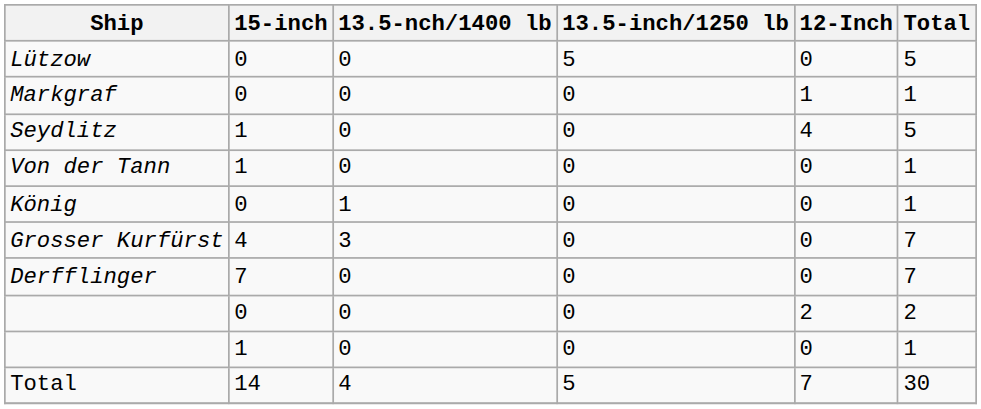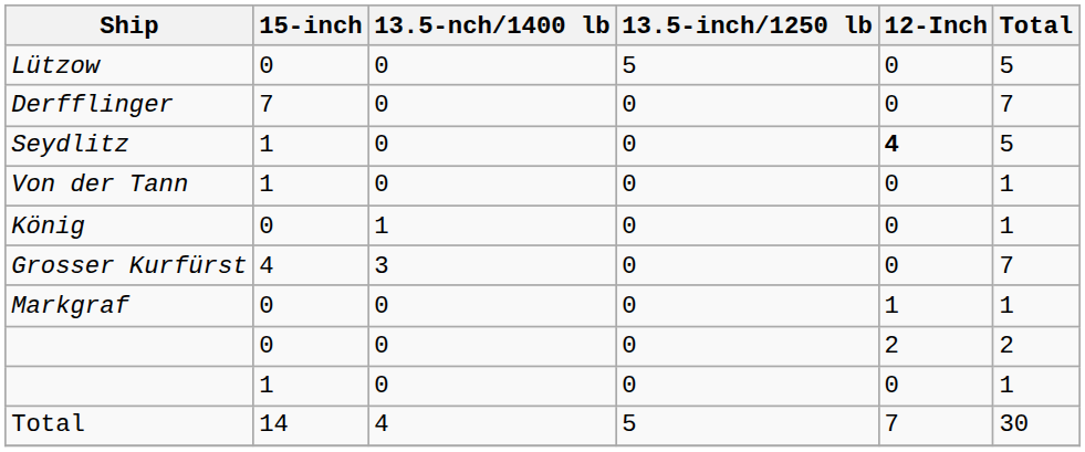 <table class="wikitable">
 <tr>
 <th>Ship</th>
 <th>15-inch</th>
 <th>13.5-nch/1400 lb</th>
 <th>13.5-inch/1250 lb</th>
 <th>12-Inch</th>
 <th>Total</th>
 </tr>
 <tr>
 <td><em>Lützow</em></td>
 <td>0</td>
 <td>0</td>
 <td>5</td>
 <td>0</td>
 <td>5</td>
 </tr>
 <tr>
-<td><em>Markgraf</em></td>
+<td><em>Derfflinger</em></td>
+<td>7</td>
 <td>0</td>
 <td>0</td>
 <td>0</td>
-<td>1</td>
-<td>1</td>
+<td>7</td>
 </tr>
 <tr>
 <td><em>Seydlitz</em></td>
 <td>1</td>
 <td>0</td>
 <td>0</td>
-<td>4</td>
+<td><strong>4</strong></td>
 <td>5</td>
 </tr>
 <tr>
 <td><em>Von der Tann</em></td>
 <td>1</td>
 <td>0</td>
 <td>0</td>
 <td>0</td>
 <td>1</td>
 </tr>
 <tr>
 <td><em>König</em></td>
 <td>0</td>
 <td>1</td>
 <td>0</td>
 <td>0</td>
 <td>1</td>
 </tr>
 <tr>
 <td><em>Grosser Kurfürst</em></td>
 <td>4</td>
 <td>3</td>
 <td>0</td>
 <td>0</td>
 <td>7</td>
 </tr>
 <tr>
-<td><em>Derfflinger</em></td>
-<td>7</td>
+<td><em>Markgraf</em></td>
 <td>0</td>
 <td>0</td>
 <td>0</td>
-<td>7</td>
+<td>1</td>
+<td>1</td>
 </tr>
 <tr>
 <td></td>
 <td>0</td>
 <td>0</td>
 <td>0</td>
 <td>2</td>
 <td>2</td>
 </tr>
 <tr>
 <td></td>
 <td>1</td>
 <td>0</td>
 <td>0</td>
 <td>0</td>
 <td>1</td>
 </tr>
 <tr>
 <td>Total</td>
 <td>14</td>
 <td>4</td>
 <td>5</td>
 <td>7</td>
 <td>30</td>
 </tr>
 <tr>
 </tr>
 </table>
